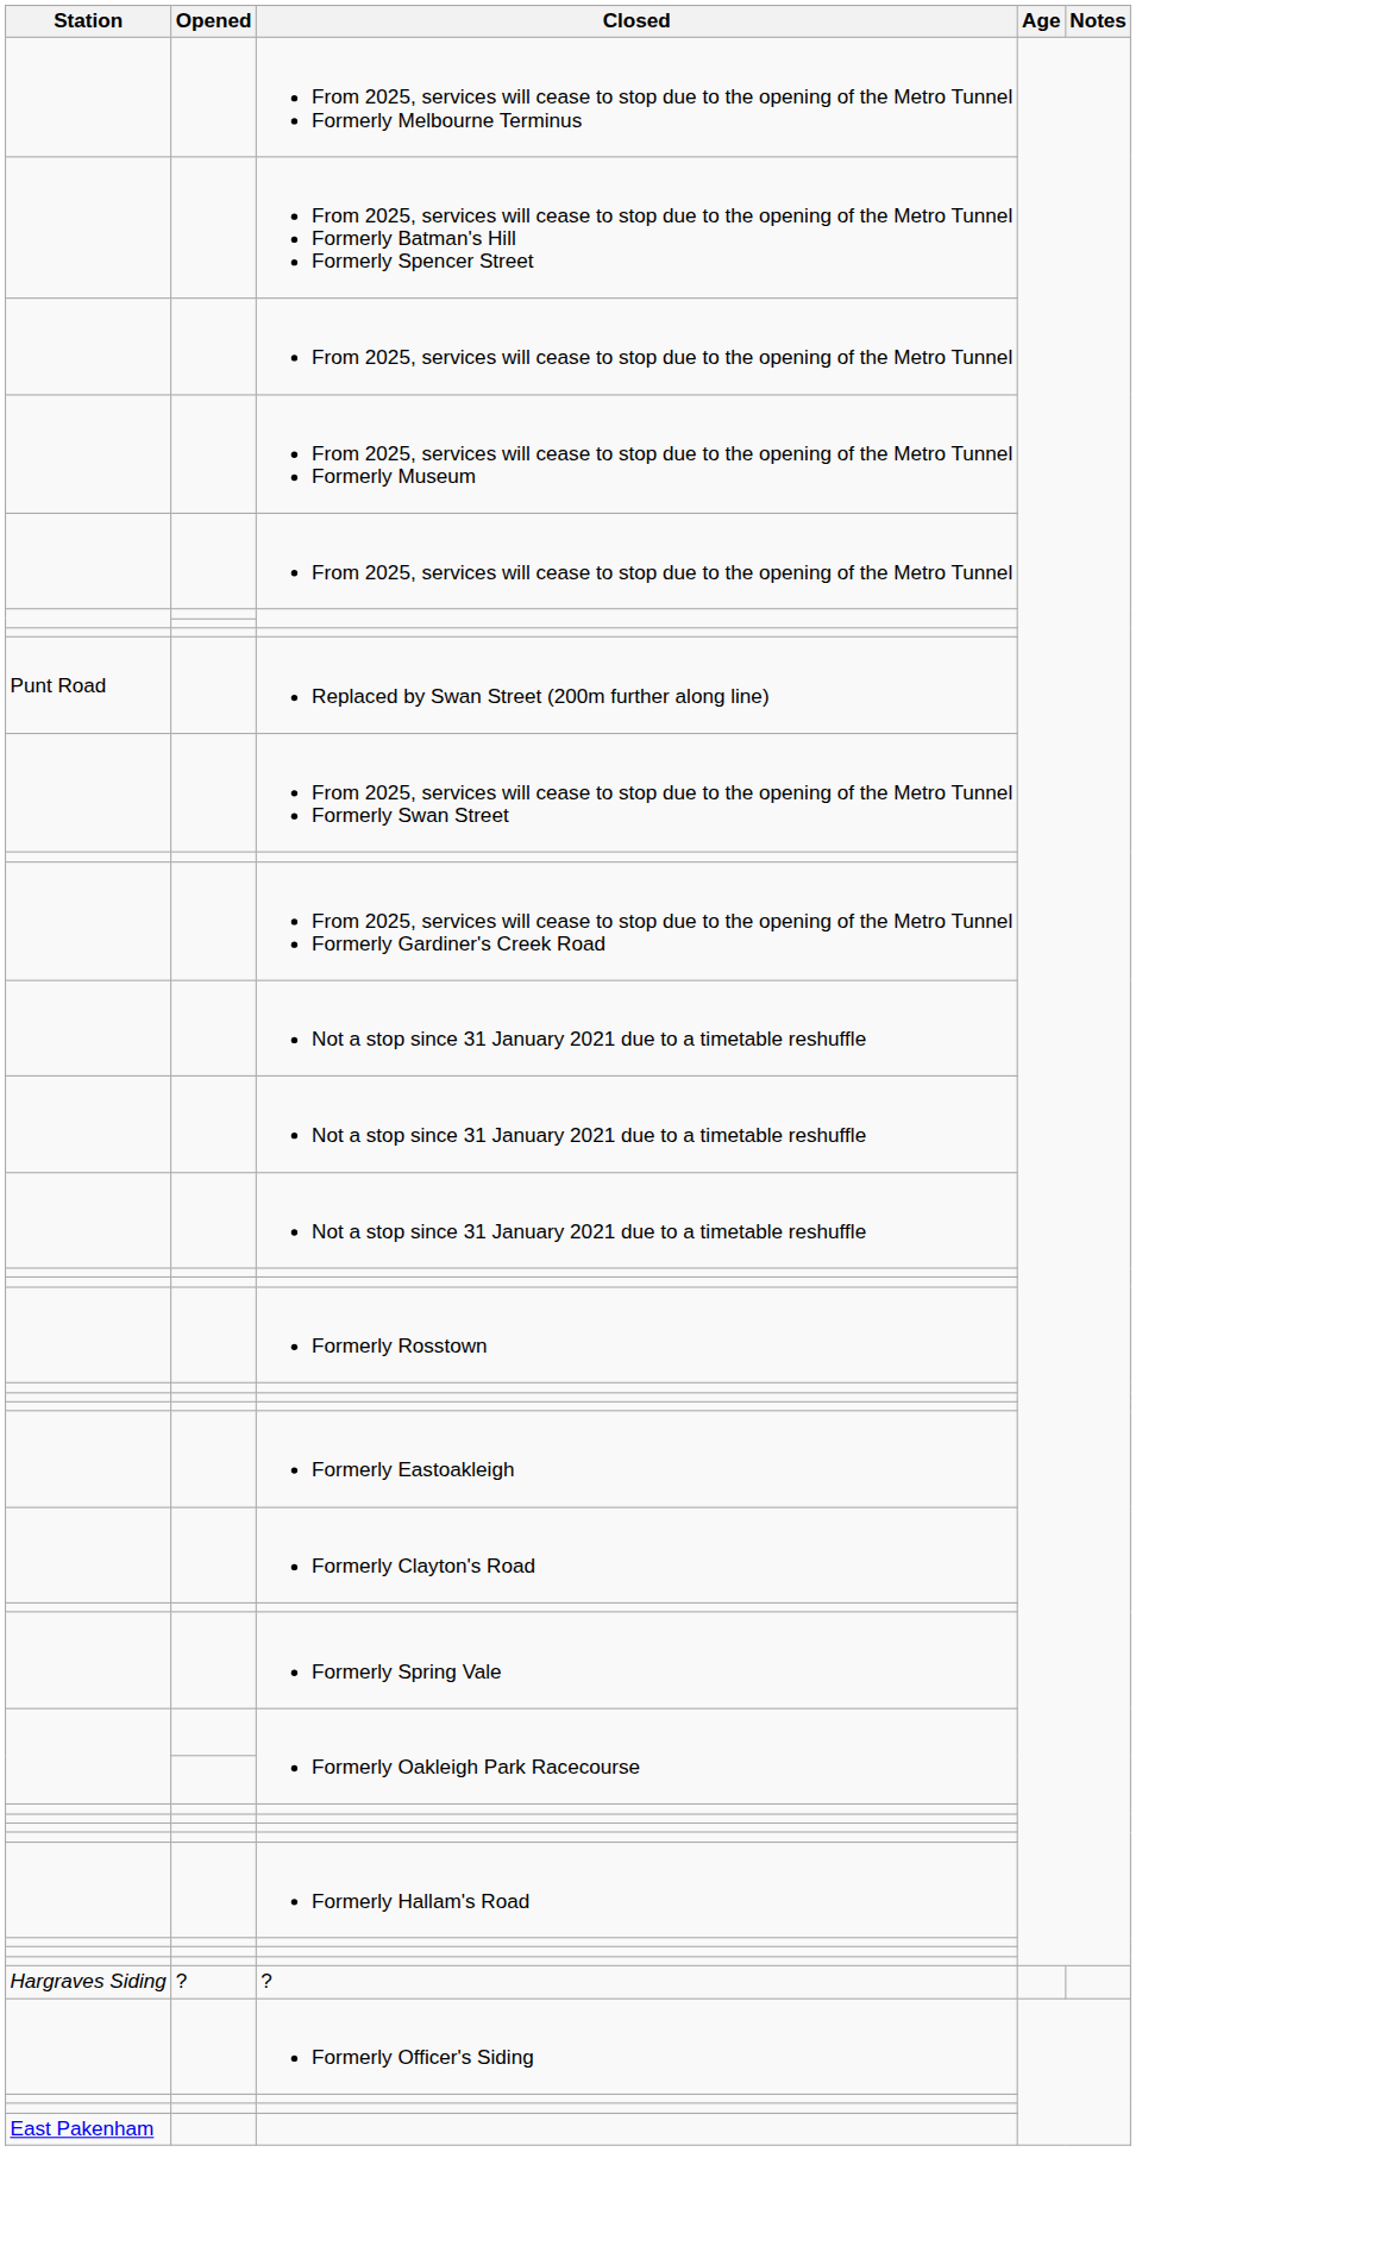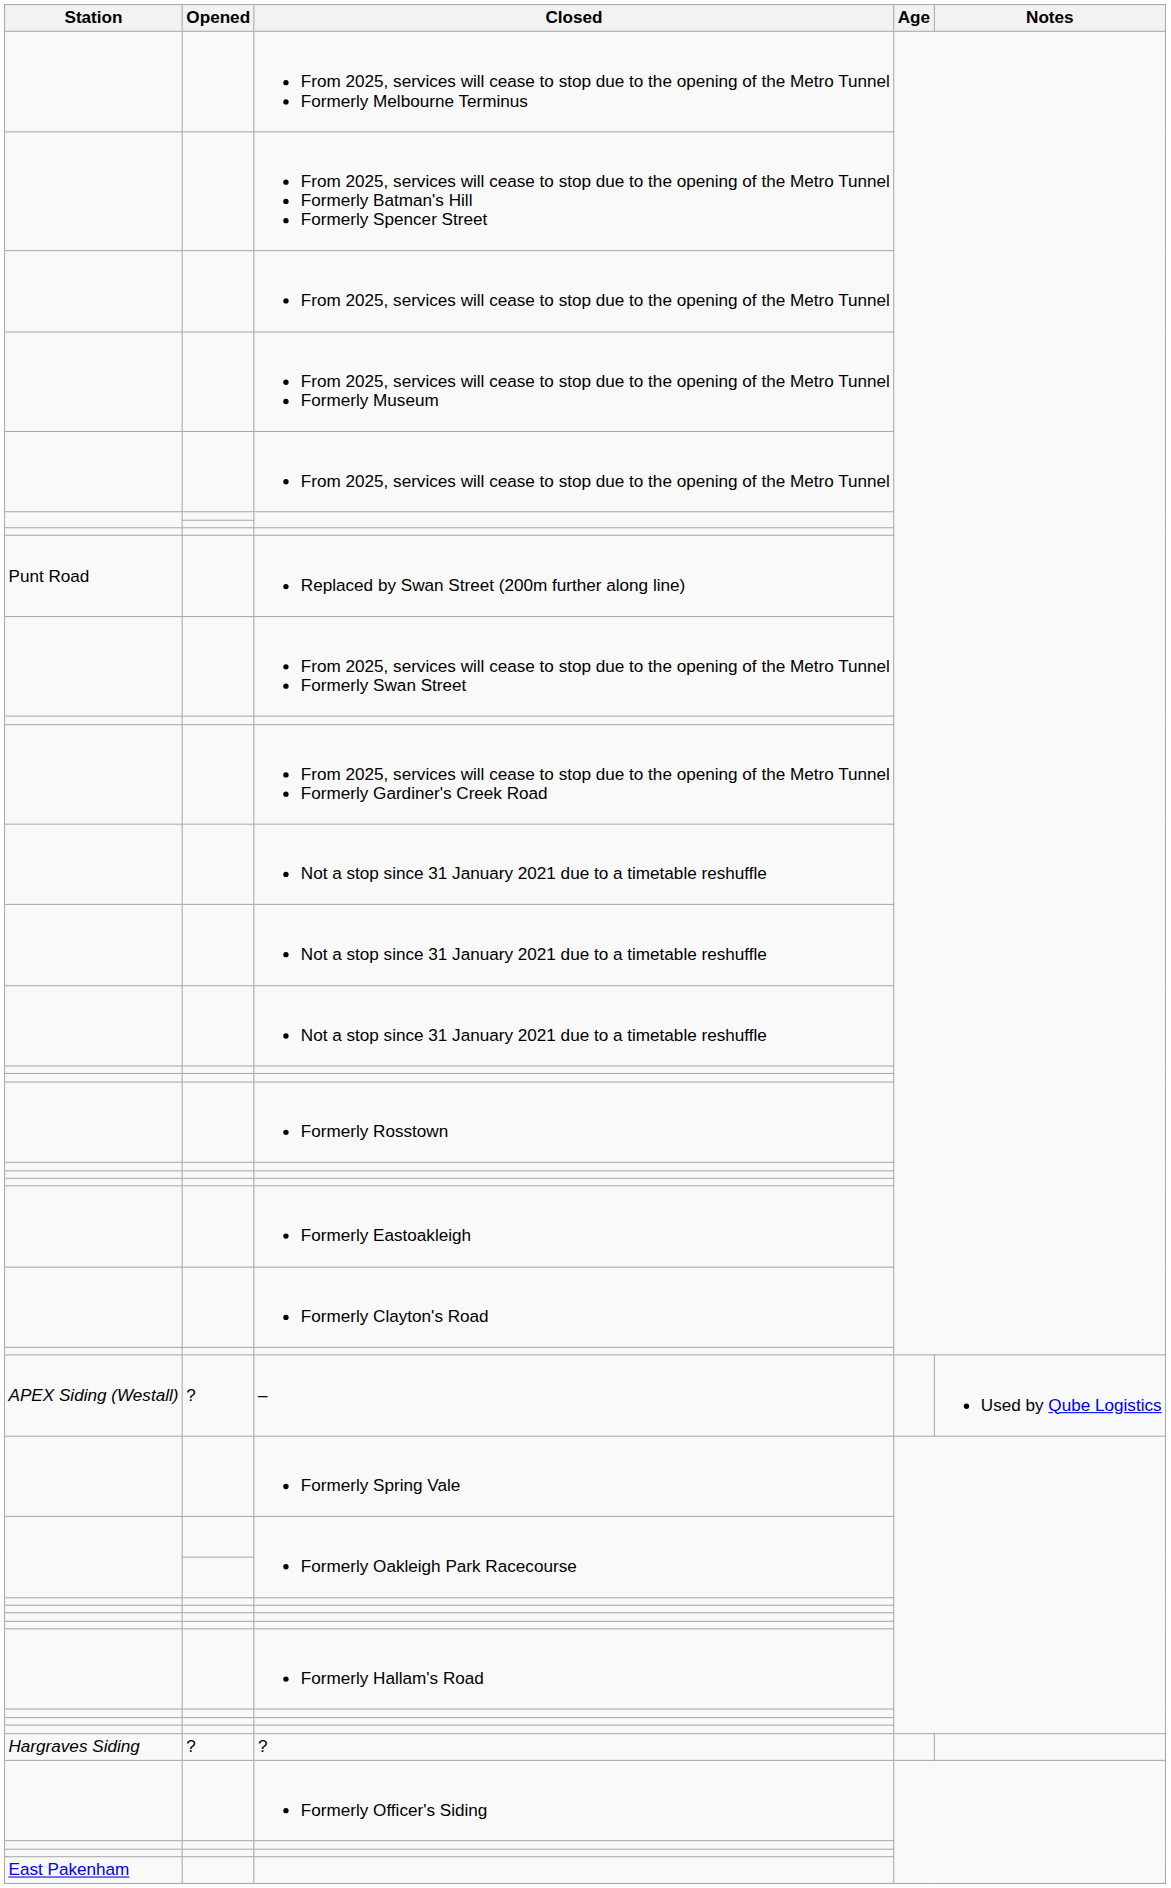 <table class="wikitable sortable mw-collapsible mw-collapsed">
 <tr>
 <th>Station</th>
 <th>Opened</th>
 <th>Closed</th>
 <th>Age</th>
 <th scope="col" class="unsortable">Notes</th>
 </tr>
 <tr>
 <td></td>
 <td></td>
 <td><br><ul><li>From 2025, services will cease to stop due to the opening of the Metro Tunnel</li><li>Formerly Melbourne Terminus</li></ul></td>
 </tr>
 <tr>
 <td></td>
 <td></td>
 <td><br><ul><li>From 2025, services will cease to stop due to the opening of the Metro Tunnel</li><li>Formerly Batman's Hill</li><li>Formerly Spencer Street</li></ul></td>
 </tr>
 <tr>
 <td></td>
 <td></td>
 <td><br><ul><li>From 2025, services will cease to stop due to the opening of the Metro Tunnel</li></ul></td>
 </tr>
 <tr>
 <td></td>
 <td></td>
 <td><br><ul><li>From 2025, services will cease to stop due to the opening of the Metro Tunnel</li><li>Formerly Museum</li></ul></td>
 </tr>
 <tr>
 <td></td>
 <td></td>
 <td><br><ul><li>From 2025, services will cease to stop due to the opening of the Metro Tunnel</li></ul></td>
 </tr>
 <tr>
 <td rowspan="2"></td>
 <td></td>
 <td rowspan="2"></td>
 </tr>
 <tr>
 <td></td>
 </tr>
 <tr>
 <td></td>
 <td></td>
 <td></td>
 </tr>
 <tr>
 <td>Punt Road</td>
 <td></td>
 <td><br><ul><li>Replaced by Swan Street (200m further along line)</li></ul></td>
 </tr>
 <tr>
 <td></td>
 <td></td>
 <td><br><ul><li>From 2025, services will cease to stop due to the opening of the Metro Tunnel</li><li>Formerly Swan Street</li></ul></td>
 </tr>
 <tr>
 <td></td>
 <td></td>
 <td></td>
 </tr>
 <tr>
 <td></td>
 <td></td>
 <td><br><ul><li>From 2025, services will cease to stop due to the opening of the Metro Tunnel</li><li>Formerly Gardiner's Creek Road</li></ul></td>
 </tr>
 <tr>
 <td></td>
 <td></td>
 <td><br><ul><li>Not a stop since 31 January 2021 due to a timetable reshuffle</li></ul></td>
 </tr>
 <tr>
 <td></td>
 <td></td>
 <td><br><ul><li>Not a stop since 31 January 2021 due to a timetable reshuffle</li></ul></td>
 </tr>
 <tr>
 <td></td>
 <td></td>
 <td><br><ul><li>Not a stop since 31 January 2021 due to a timetable reshuffle</li></ul></td>
 </tr>
 <tr>
 <td></td>
 <td></td>
 <td></td>
 </tr>
 <tr>
 <td></td>
 <td></td>
 <td></td>
 </tr>
 <tr>
 <td></td>
 <td></td>
 <td><br><ul><li>Formerly Rosstown</li></ul></td>
 </tr>
 <tr>
 <td></td>
 <td></td>
 <td></td>
 </tr>
 <tr>
 <td></td>
 <td></td>
 <td></td>
 </tr>
 <tr>
 <td></td>
 <td></td>
 <td></td>
 </tr>
 <tr>
 <td></td>
 <td></td>
 <td><br><ul><li>Formerly Eastoakleigh</li></ul></td>
 </tr>
 <tr>
 <td></td>
 <td></td>
 <td><br><ul><li>Formerly Clayton's Road</li></ul></td>
 </tr>
 <tr>
 <td></td>
 <td></td>
 <td></td>
 </tr>
 <tr>
+<td><em>APEX Siding (Westall)</em></td>
+<td>?</td>
+<td>–</td>
+<td></td>
+<td><br><ul><li>Used by <a href='#'>Qube Logistics</a></li></ul></td>
+</tr>
+<tr>
 <td></td>
 <td></td>
 <td><br><ul><li>Formerly Spring Vale</li></ul></td>
 </tr>
 <tr>
 <td rowspan="2"></td>
 <td></td>
 <td rowspan="2"><br><ul><li>Formerly Oakleigh Park Racecourse</li></ul></td>
 </tr>
 <tr>
 <td></td>
 </tr>
 <tr>
 <td></td>
 <td></td>
 <td></td>
 </tr>
 <tr>
 <td></td>
 <td></td>
 <td></td>
 </tr>
 <tr>
 <td></td>
 <td></td>
 <td></td>
 </tr>
 <tr>
 <td></td>
 <td></td>
 <td></td>
 </tr>
 <tr>
 <td></td>
 <td></td>
 <td><br><ul><li>Formerly Hallam's Road</li></ul></td>
 </tr>
 <tr>
 <td></td>
 <td></td>
 <td></td>
 </tr>
 <tr>
 <td></td>
 <td></td>
 <td></td>
 </tr>
 <tr>
 <td></td>
 <td></td>
 <td></td>
 </tr>
 <tr>
 <td><em>Hargraves Siding</em></td>
 <td>?</td>
 <td>?</td>
 <td></td>
 <td></td>
 </tr>
 <tr>
 <td></td>
 <td></td>
 <td><br><ul><li>Formerly Officer's Siding</li></ul></td>
 </tr>
 <tr>
 <td></td>
 <td></td>
 <td></td>
 </tr>
 <tr>
 <td></td>
 <td></td>
 <td></td>
 </tr>
 <tr>
 <td><a href='#'>East Pakenham</a></td>
 <td></td>
 <td></td>
 </tr>
 </table>
